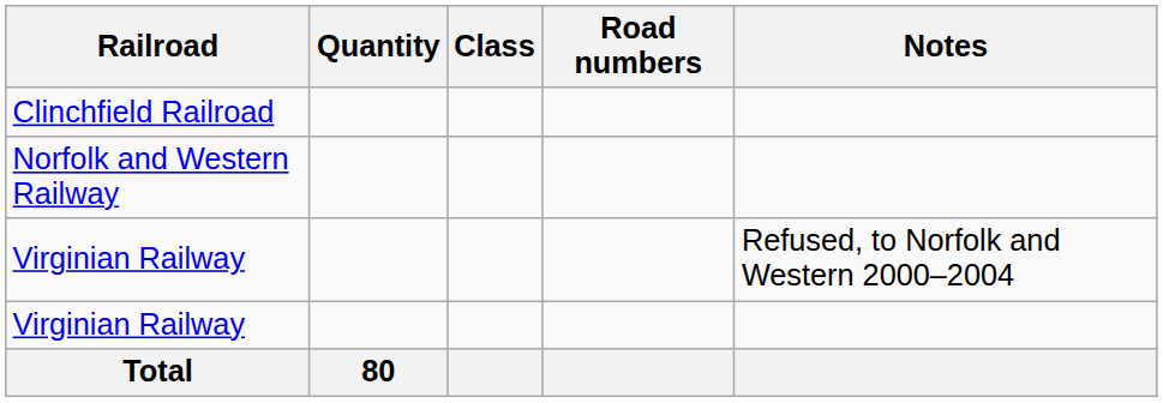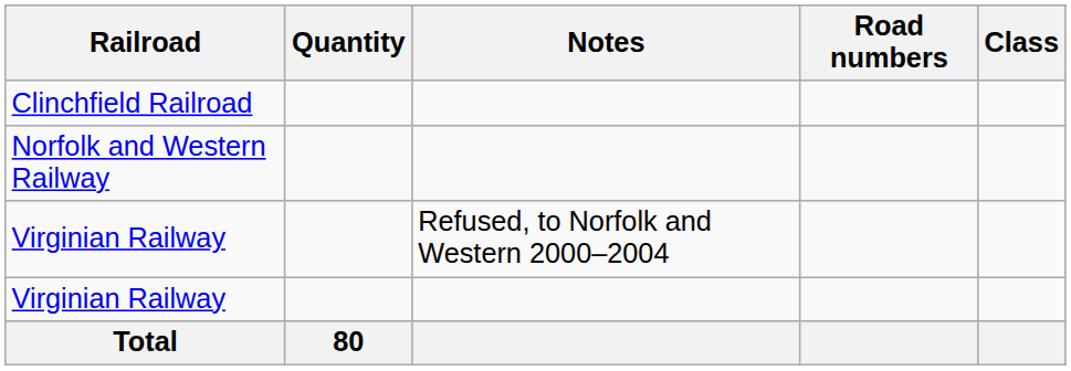 <table class="wikitable sortable">
 <tr>
 <th>Railroad</th>
 <th>Quantity</th>
+<th>Notes</th>
+<th>Road numbers</th>
 <th>Class</th>
-<th>Road numbers</th>
-<th>Notes</th>
 </tr>
 <tr>
 <td><a href='#'>Clinchfield Railroad</a></td>
 <td></td>
 <td></td>
 <td></td>
 <td></td>
 </tr>
 <tr>
 <td><a href='#'>Norfolk and Western Railway</a></td>
 <td></td>
 <td></td>
 <td></td>
 <td></td>
 </tr>
 <tr>
 <td><a href='#'>Virginian Railway</a></td>
 <td></td>
+<td>Refused, to Norfolk and Western 2000–2004</td>
 <td></td>
 <td></td>
-<td>Refused, to Norfolk and Western 2000–2004</td>
 </tr>
 <tr>
 <td><a href='#'>Virginian Railway</a></td>
 <td></td>
 <td></td>
 <td></td>
 <td></td>
 </tr>
 <tr>
 <th>Total</th>
 <th>80</th>
 <th></th>
 <th></th>
 <th></th>
 </tr>
 </table>
